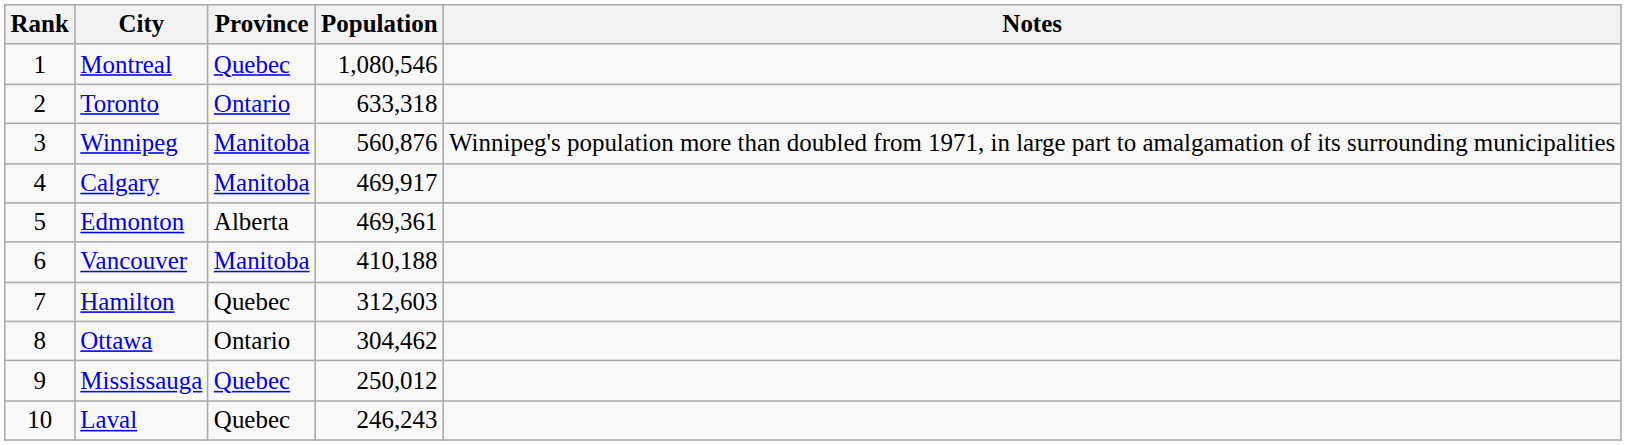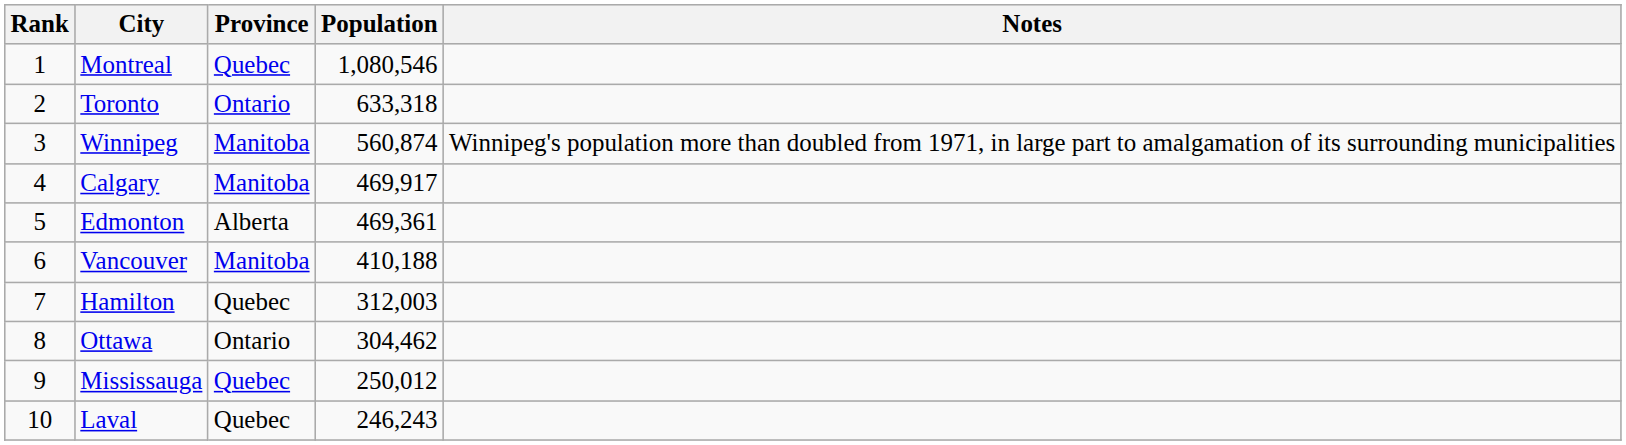 <table class="wikitable sortable">
 <tr>
 <th>Rank</th>
 <th>City</th>
 <th>Province</th>
 <th>Population</th>
 <th>Notes</th>
 </tr>
 <tr>
 <td align=center>1</td>
 <td><a href='#'>Montreal</a></td>
 <td><a href='#'>Quebec</a></td>
 <td align=right>1,080,546</td>
 <td></td>
 </tr>
 <tr>
 <td align=center>2</td>
 <td><a href='#'>Toronto</a></td>
 <td><a href='#'>Ontario</a></td>
 <td align=right>633,318</td>
 <td></td>
 </tr>
 <tr>
 <td align=center>3</td>
 <td><a href='#'>Winnipeg</a></td>
 <td><a href='#'>Manitoba</a></td>
-<td align=right>560,876</td>
+<td align=right>560,874</td>
 <td>Winnipeg's population more than doubled from 1971, in large part to amalgamation of its surrounding municipalities</td>
 </tr>
 <tr>
 <td align=center>4</td>
 <td><a href='#'>Calgary</a></td>
 <td><a href='#'>Manitoba</a></td>
 <td align=right>469,917</td>
 <td></td>
 </tr>
 <tr>
 <td align=center>5</td>
 <td><a href='#'>Edmonton</a></td>
 <td>Alberta</td>
 <td align=right>469,361</td>
 <td></td>
 </tr>
 <tr>
 <td align=center>6</td>
 <td><a href='#'>Vancouver</a></td>
 <td><a href='#'>Manitoba</a></td>
 <td align=right>410,188</td>
 <td></td>
 </tr>
 <tr>
 <td align=center>7</td>
 <td><a href='#'>Hamilton</a></td>
 <td>Quebec</td>
-<td align=right>312,603</td>
+<td align=right>312,003</td>
 <td></td>
 </tr>
 <tr>
 <td align=center>8</td>
 <td><a href='#'>Ottawa</a></td>
 <td>Ontario</td>
 <td align=right>304,462</td>
 <td></td>
 </tr>
 <tr>
 <td align=center>9</td>
 <td><a href='#'>Mississauga</a></td>
 <td><a href='#'>Quebec</a></td>
 <td align=right>250,012</td>
 <td></td>
 </tr>
 <tr>
 <td align=center>10</td>
 <td><a href='#'>Laval</a></td>
 <td>Quebec</td>
 <td align=right>246,243</td>
 <td></td>
 </tr>
 </table>
